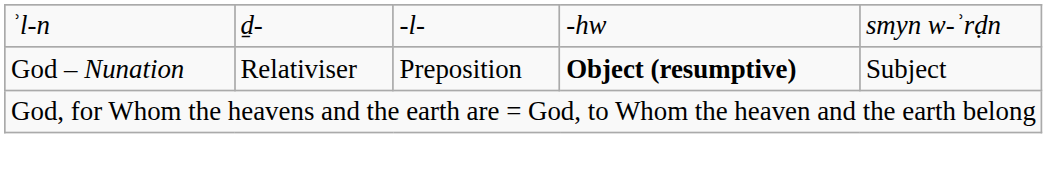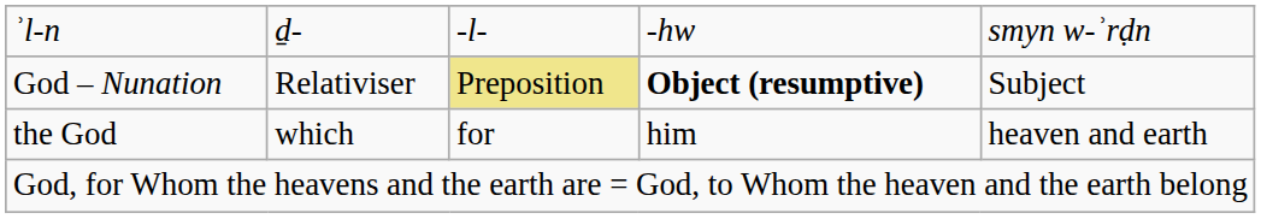 <table class="wikitable">
 <tr>
 <td><em>ʾl-n</em></td>
 <td><em>ḏ-</em></td>
 <td><em>-l-</em></td>
 <td><em>-hw</em></td>
 <td><em>smyn w-ʾrḍn</em></td>
 </tr>
 <tr>
 <td>God – <em>Nunation</em></td>
 <td>Relativiser</td>
-<td>Preposition</td>
+<td style="background: khaki;">Preposition</td>
 <td><strong>Object (resumptive)</strong></td>
 <td>Subject</td>
+</tr>
+<tr>
+<td>the God</td>
+<td>which</td>
+<td>for</td>
+<td>him</td>
+<td>heaven and earth</td>
 </tr>
 <tr>
 <td colspan="5">God, for Whom the heavens and the earth are = God, to Whom the heaven and the earth belong</td>
 </tr>
 </table>
